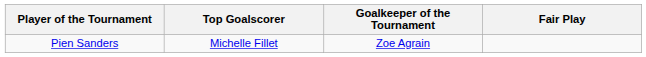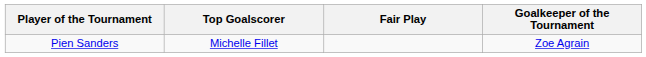 <table class=wikitable style="text-align:center; margin:auto">
 <tr>
 <th style="width: 220px;">Player of the Tournament</th>
 <th style="width: 220px;">Top Goalscorer</th>
+<th style="width: 220px;">Fair Play</th>
 <th style="width: 220px;">Goalkeeper of the Tournament</th>
-<th style="width: 220px;">Fair Play</th>
 </tr>
 <tr>
 <td> <a href='#'>Pien Sanders</a></td>
 <td> <a href='#'>Michelle Fillet</a></td>
+<td></td>
 <td> <a href='#'>Zoe Agrain</a></td>
-<td></td>
 </tr>
 </table>
